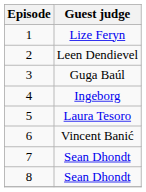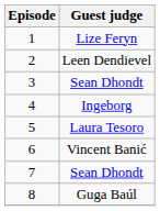 <table class="wikitable" style="text-align:center; ">
 <tr>
 <th>Episode</th>
 <th>Guest judge</th>
 </tr>
 <tr>
 <td>1</td>
 <td><a href='#'>Lize Feryn</a></td>
 </tr>
 <tr>
 <td>2</td>
 <td>Leen Dendievel</td>
 </tr>
 <tr>
 <td>3</td>
-<td>Guga Baúl</td>
+<td><a href='#'>Sean Dhondt</a></td>
 </tr>
 <tr>
 <td>4</td>
 <td><a href='#'>Ingeborg</a></td>
 </tr>
 <tr>
 <td>5</td>
 <td><a href='#'>Laura Tesoro</a></td>
 </tr>
 <tr>
 <td>6</td>
 <td>Vincent Banić</td>
 </tr>
 <tr>
 <td>7</td>
 <td><a href='#'>Sean Dhondt</a></td>
 </tr>
 <tr>
 <td>8</td>
-<td><a href='#'>Sean Dhondt</a></td>
+<td>Guga Baúl</td>
 </tr>
 <tr>
 </tr>
 </table>
